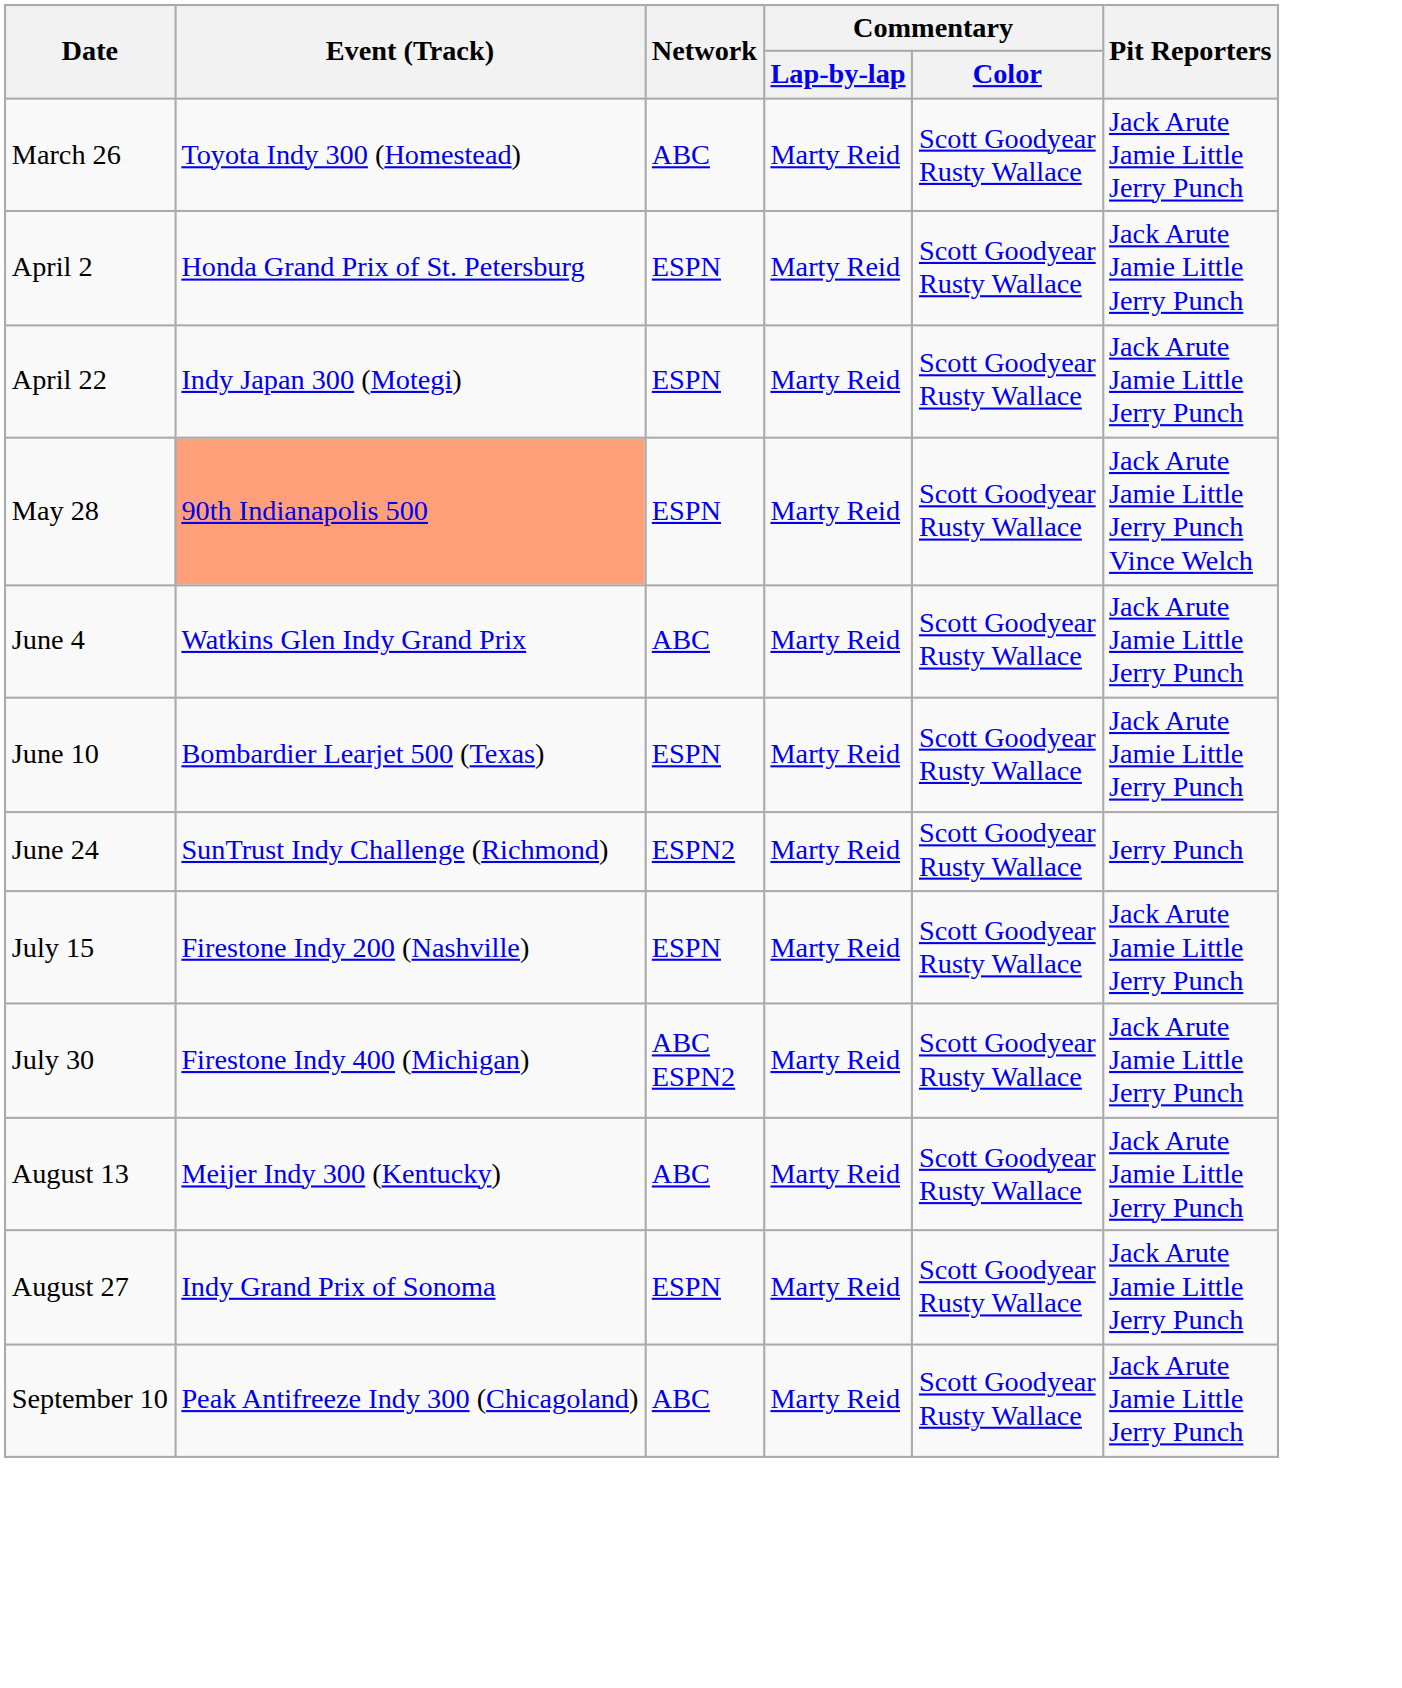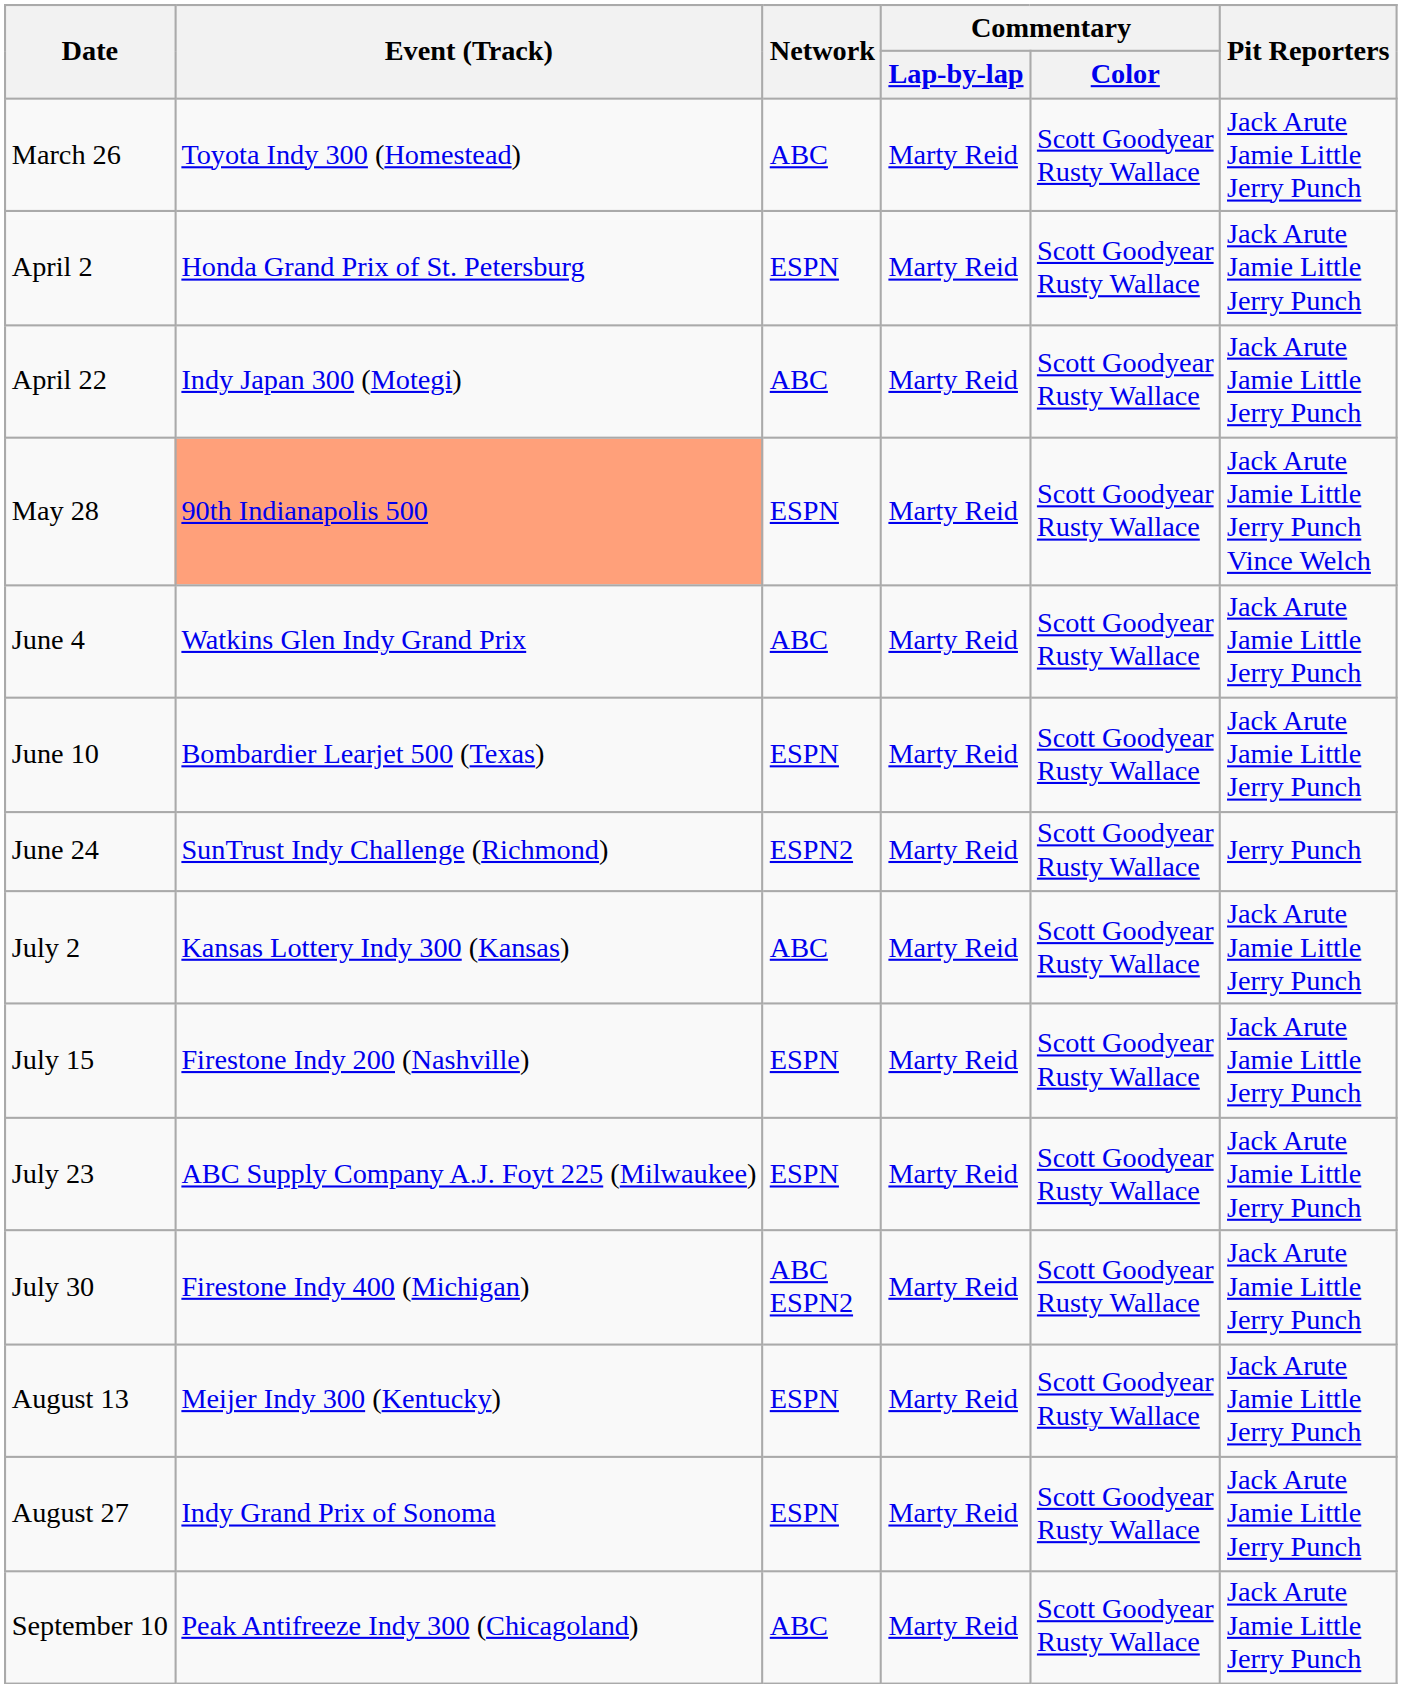 <table class="wikitable" style="font-size: 85%;">
 <tr>
 <th rowspan=2>Date</th>
 <th rowspan=2>Event (Track)</th>
 <th rowspan=2>Network</th>
 <th colspan=2>Commentary</th>
 <th rowspan=2>Pit Reporters</th>
 </tr>
 <tr>
 <th><a href='#'>Lap-by-lap</a></th>
 <th><a href='#'>Color</a></th>
 </tr>
 <tr>
 <td>March 26</td>
 <td><a href='#'>Toyota Indy 300</a> (<a href='#'>Homestead</a>)</td>
 <td><a href='#'>ABC</a></td>
 <td><a href='#'>Marty Reid</a></td>
 <td><a href='#'>Scott Goodyear</a><br><a href='#'>Rusty Wallace</a></td>
 <td><a href='#'>Jack Arute</a><br><a href='#'>Jamie Little</a><br><a href='#'>Jerry Punch</a></td>
 </tr>
 <tr>
 <td>April 2</td>
 <td><a href='#'>Honda Grand Prix of St. Petersburg</a></td>
 <td><a href='#'>ESPN</a></td>
 <td><a href='#'>Marty Reid</a></td>
 <td><a href='#'>Scott Goodyear</a><br><a href='#'>Rusty Wallace</a></td>
 <td><a href='#'>Jack Arute</a><br><a href='#'>Jamie Little</a><br><a href='#'>Jerry Punch</a></td>
 </tr>
 <tr>
 <td>April 22</td>
 <td><a href='#'>Indy Japan 300</a> (<a href='#'>Motegi</a>)</td>
-<td><a href='#'>ESPN</a></td>
+<td><a href='#'>ABC</a></td>
 <td><a href='#'>Marty Reid</a></td>
 <td><a href='#'>Scott Goodyear</a><br><a href='#'>Rusty Wallace</a></td>
 <td><a href='#'>Jack Arute</a><br><a href='#'>Jamie Little</a><br><a href='#'>Jerry Punch</a></td>
 </tr>
 <tr>
 <td>May 28</td>
 <td style="background: lightsalmon;"><a href='#'>90th Indianapolis 500</a></td>
 <td><a href='#'>ESPN</a></td>
 <td><a href='#'>Marty Reid</a></td>
 <td><a href='#'>Scott Goodyear</a><br><a href='#'>Rusty Wallace</a></td>
 <td><a href='#'>Jack Arute</a><br><a href='#'>Jamie Little</a><br><a href='#'>Jerry Punch</a><br><a href='#'>Vince Welch</a></td>
 </tr>
 <tr>
 <td>June 4</td>
 <td><a href='#'>Watkins Glen Indy Grand Prix</a></td>
 <td><a href='#'>ABC</a></td>
 <td><a href='#'>Marty Reid</a></td>
 <td><a href='#'>Scott Goodyear</a><br><a href='#'>Rusty Wallace</a></td>
 <td><a href='#'>Jack Arute</a><br><a href='#'>Jamie Little</a><br><a href='#'>Jerry Punch</a></td>
 </tr>
 <tr>
 <td>June 10</td>
 <td><a href='#'>Bombardier Learjet 500</a> (<a href='#'>Texas</a>)</td>
 <td><a href='#'>ESPN</a></td>
 <td><a href='#'>Marty Reid</a></td>
 <td><a href='#'>Scott Goodyear</a><br><a href='#'>Rusty Wallace</a></td>
 <td><a href='#'>Jack Arute</a><br><a href='#'>Jamie Little</a><br><a href='#'>Jerry Punch</a></td>
 </tr>
 <tr>
 <td>June 24</td>
 <td><a href='#'>SunTrust Indy Challenge</a> (<a href='#'>Richmond</a>)</td>
 <td><a href='#'>ESPN2</a></td>
 <td><a href='#'>Marty Reid</a></td>
 <td><a href='#'>Scott Goodyear</a><br><a href='#'>Rusty Wallace</a></td>
 <td><a href='#'>Jerry Punch</a></td>
 </tr>
 <tr>
+<td>July 2</td>
+<td><a href='#'>Kansas Lottery Indy 300</a> (<a href='#'>Kansas</a>)</td>
+<td><a href='#'>ABC</a></td>
+<td><a href='#'>Marty Reid</a></td>
+<td><a href='#'>Scott Goodyear</a><br><a href='#'>Rusty Wallace</a></td>
+<td><a href='#'>Jack Arute</a><br><a href='#'>Jamie Little</a><br><a href='#'>Jerry Punch</a></td>
+</tr>
+<tr>
 <td>July 15</td>
 <td><a href='#'>Firestone Indy 200</a> (<a href='#'>Nashville</a>)</td>
+<td><a href='#'>ESPN</a></td>
+<td><a href='#'>Marty Reid</a></td>
+<td><a href='#'>Scott Goodyear</a><br><a href='#'>Rusty Wallace</a></td>
+<td><a href='#'>Jack Arute</a><br><a href='#'>Jamie Little</a><br><a href='#'>Jerry Punch</a></td>
+</tr>
+<tr>
+<td>July 23</td>
+<td><a href='#'>ABC Supply Company A.J. Foyt 225</a> (<a href='#'>Milwaukee</a>)</td>
 <td><a href='#'>ESPN</a></td>
 <td><a href='#'>Marty Reid</a></td>
 <td><a href='#'>Scott Goodyear</a><br><a href='#'>Rusty Wallace</a></td>
 <td><a href='#'>Jack Arute</a><br><a href='#'>Jamie Little</a><br><a href='#'>Jerry Punch</a></td>
 </tr>
 <tr>
 <td>July 30</td>
 <td><a href='#'>Firestone Indy 400</a> (<a href='#'>Michigan</a>)</td>
 <td><a href='#'>ABC</a><br><a href='#'>ESPN2</a></td>
 <td><a href='#'>Marty Reid</a></td>
 <td><a href='#'>Scott Goodyear</a><br><a href='#'>Rusty Wallace</a></td>
 <td><a href='#'>Jack Arute</a><br><a href='#'>Jamie Little</a><br><a href='#'>Jerry Punch</a></td>
 </tr>
 <tr>
 <td>August 13</td>
 <td><a href='#'>Meijer Indy 300</a> (<a href='#'>Kentucky</a>)</td>
-<td><a href='#'>ABC</a></td>
+<td><a href='#'>ESPN</a></td>
 <td><a href='#'>Marty Reid</a></td>
 <td><a href='#'>Scott Goodyear</a><br><a href='#'>Rusty Wallace</a></td>
 <td><a href='#'>Jack Arute</a><br><a href='#'>Jamie Little</a><br><a href='#'>Jerry Punch</a></td>
 </tr>
 <tr>
 <td>August 27</td>
 <td><a href='#'>Indy Grand Prix of Sonoma</a></td>
 <td><a href='#'>ESPN</a></td>
 <td><a href='#'>Marty Reid</a></td>
 <td><a href='#'>Scott Goodyear</a><br><a href='#'>Rusty Wallace</a></td>
 <td><a href='#'>Jack Arute</a><br><a href='#'>Jamie Little</a><br><a href='#'>Jerry Punch</a></td>
 </tr>
 <tr>
 <td>September 10</td>
 <td><a href='#'>Peak Antifreeze Indy 300</a> (<a href='#'>Chicagoland</a>)</td>
 <td><a href='#'>ABC</a></td>
 <td><a href='#'>Marty Reid</a></td>
 <td><a href='#'>Scott Goodyear</a><br><a href='#'>Rusty Wallace</a></td>
 <td><a href='#'>Jack Arute</a><br><a href='#'>Jamie Little</a><br><a href='#'>Jerry Punch</a></td>
 </tr>
 </table>
